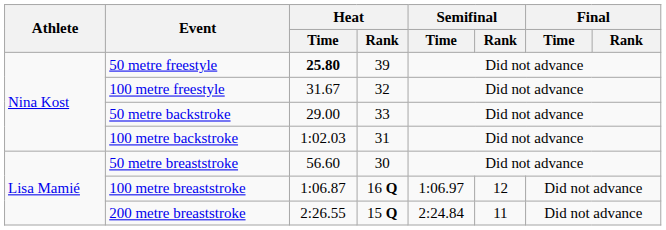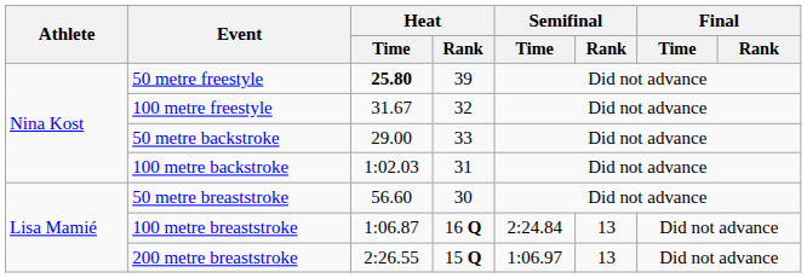 <table class="wikitable" style="text-align:center; font-size:90%; width:50%;">
 <tr>
 <th rowspan="2">Athlete</th>
 <th rowspan="2">Event</th>
 <th colspan="2">Heat</th>
 <th colspan="2">Semifinal</th>
 <th colspan="2">Final</th>
 </tr>
 <tr style="font-size:95%">
 <th>Time</th>
 <th>Rank</th>
 <th>Time</th>
 <th>Rank</th>
 <th>Time</th>
 <th>Rank</th>
 </tr>
 <tr>
 <td align=left rowspan=4><a href='#'>Nina Kost</a></td>
 <td align=left><a href='#'>50 metre freestyle</a></td>
 <td><strong>25.80</strong></td>
 <td>39</td>
 <td colspan=4>Did not advance</td>
 </tr>
 <tr>
 <td align=left><a href='#'>100 metre freestyle</a></td>
 <td>31.67</td>
 <td>32</td>
 <td colspan=4>Did not advance</td>
 </tr>
 <tr>
 <td align=left><a href='#'>50 metre backstroke</a></td>
 <td>29.00</td>
 <td>33</td>
 <td colspan=4>Did not advance</td>
 </tr>
 <tr>
 <td align=left><a href='#'>100 metre backstroke</a></td>
 <td>1:02.03</td>
 <td>31</td>
 <td colspan=4>Did not advance</td>
 </tr>
 <tr>
 <td align=left rowspan=3><a href='#'>Lisa Mamié</a></td>
 <td align=left><a href='#'>50 metre breaststroke</a></td>
 <td>56.60</td>
 <td>30</td>
 <td colspan=4>Did not advance</td>
 </tr>
 <tr>
 <td align=left><a href='#'>100 metre breaststroke</a></td>
 <td>1:06.87</td>
 <td>16 <strong>Q</strong></td>
-<td>1:06.97</td>
-<td>12</td>
+<td>2:24.84</td>
+<td>13</td>
 <td colspan=2>Did not advance</td>
 </tr>
 <tr>
 <td align=left><a href='#'>200 metre breaststroke</a></td>
 <td>2:26.55</td>
 <td>15 <strong>Q</strong></td>
-<td>2:24.84</td>
-<td>11</td>
+<td>1:06.97</td>
+<td>13</td>
 <td colspan=2>Did not advance</td>
 </tr>
 </table>
